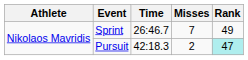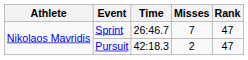 <table class="wikitable" style="font-size:90%">
 <tr>
 <th>Athlete</th>
 <th>Event</th>
 <th>Time</th>
 <th>Misses</th>
 <th>Rank</th>
 </tr>
 <tr align=center>
 <td align=left rowspan=2><a href='#'>Nikolaos Mavridis</a></td>
 <td align=left><a href='#'>Sprint</a></td>
 <td>26:46.7</td>
 <td>7</td>
-<td>49</td>
+<td>47</td>
 </tr>
 <tr align=center>
 <td align=left><a href='#'>Pursuit</a></td>
 <td>42:18.3</td>
 <td>2</td>
-<td style="background: paleturquoise;">47</td>
+<td>47</td>
 </tr>
 </table>
